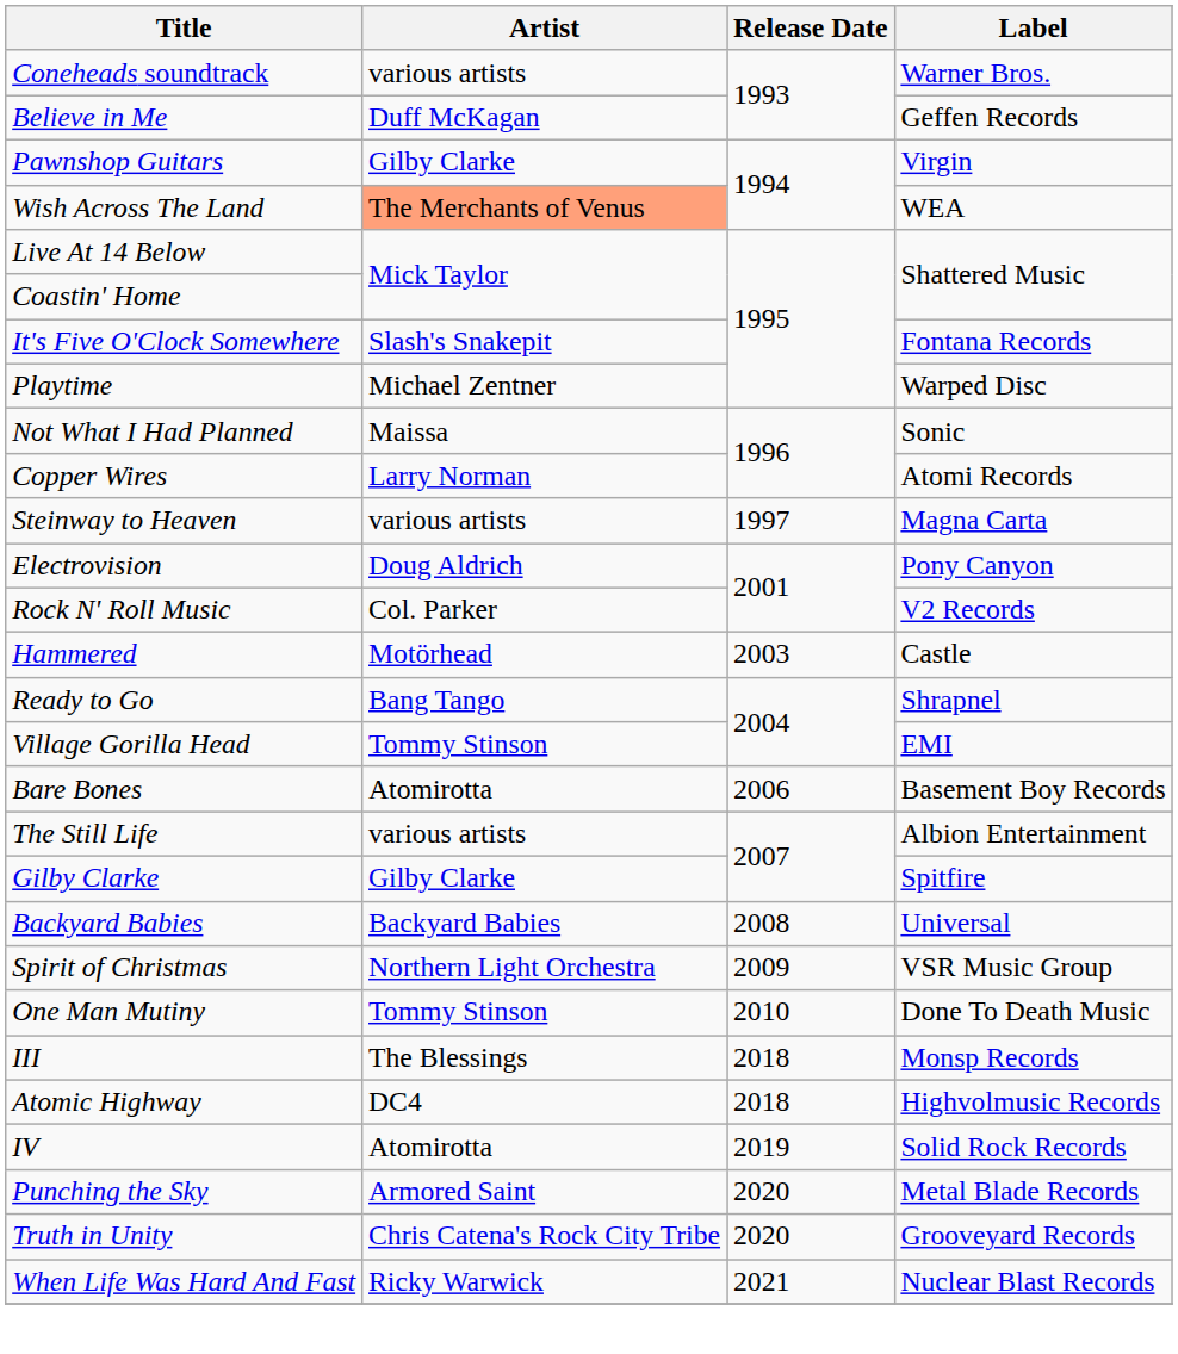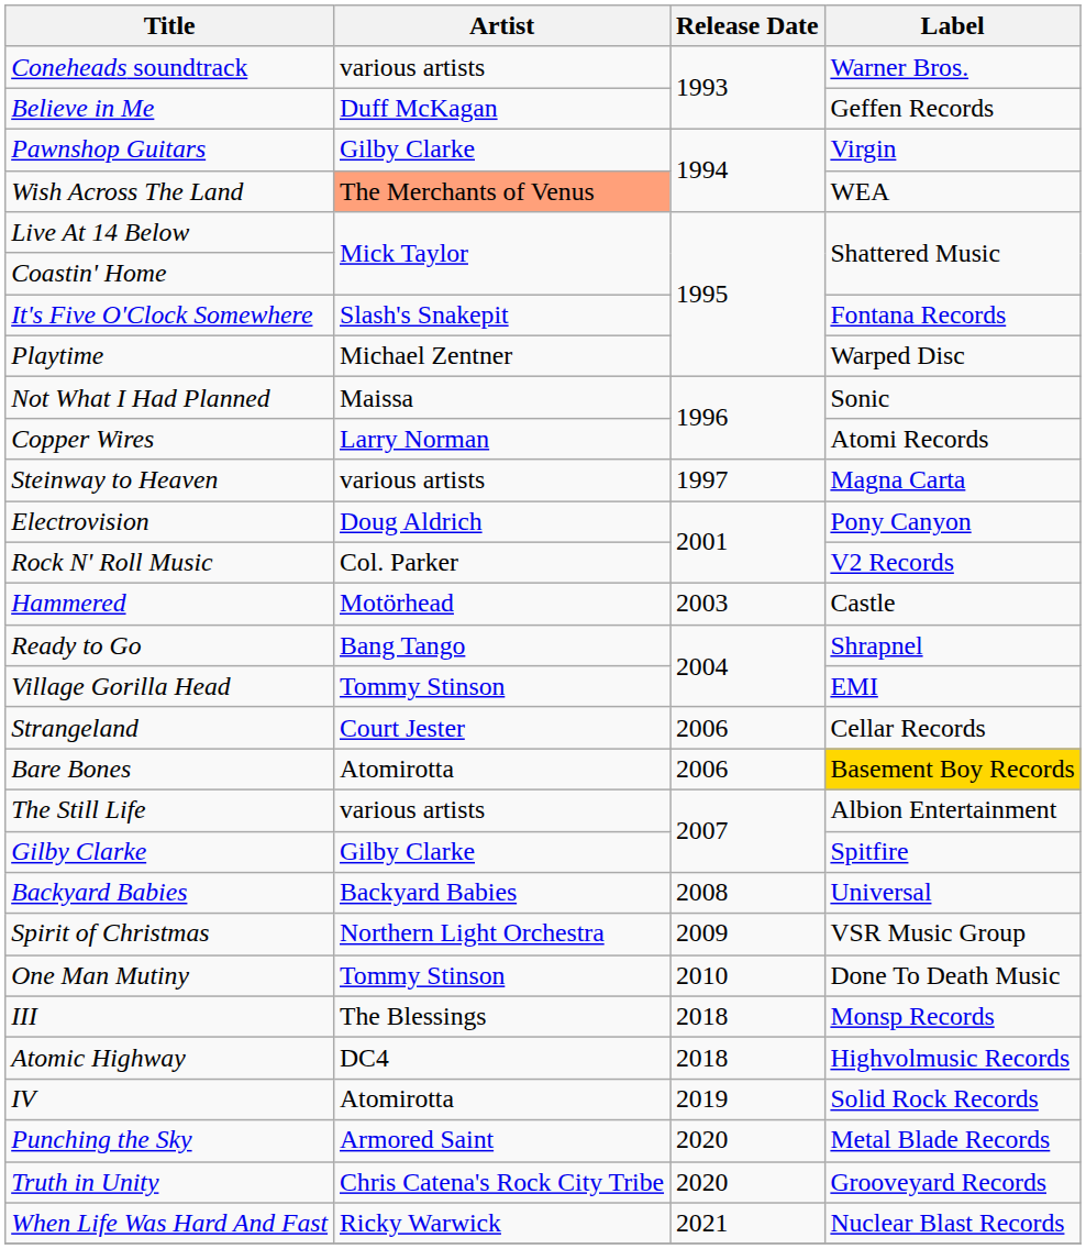 <table class="wikitable">
 <tr>
 <th>Title</th>
 <th>Artist</th>
 <th>Release Date</th>
 <th>Label</th>
 </tr>
 <tr>
 <td><a href='#'><em>Coneheads</em> soundtrack</a></td>
 <td>various artists</td>
 <td rowspan="2">1993</td>
 <td><a href='#'>Warner Bros.</a></td>
 </tr>
 <tr>
 <td><em><a href='#'>Believe in Me</a></em></td>
 <td><a href='#'>Duff McKagan</a></td>
 <td>Geffen Records</td>
 </tr>
 <tr>
 <td><em><a href='#'>Pawnshop Guitars</a></em></td>
 <td><a href='#'>Gilby Clarke</a></td>
 <td rowspan="2">1994</td>
 <td><a href='#'>Virgin</a></td>
 </tr>
 <tr>
 <td><em>Wish Across The Land</em></td>
 <td style="background: lightsalmon;">The Merchants of Venus</td>
 <td>WEA</td>
 </tr>
 <tr>
 <td><em>Live At 14 Below</em></td>
 <td rowspan="2"><a href='#'>Mick Taylor</a></td>
 <td rowspan="4">1995</td>
 <td rowspan="2">Shattered Music</td>
 </tr>
 <tr>
 <td><em>Coastin' Home</em></td>
 </tr>
 <tr>
 <td><em><a href='#'>It's Five O'Clock Somewhere</a></em></td>
 <td><a href='#'>Slash's Snakepit</a></td>
 <td><a href='#'>Fontana Records</a></td>
 </tr>
 <tr>
 <td><em>Playtime</em></td>
 <td>Michael Zentner</td>
 <td>Warped Disc</td>
 </tr>
 <tr>
 <td><em>Not What I Had Planned</em></td>
 <td>Maissa</td>
 <td rowspan="2">1996</td>
 <td>Sonic</td>
 </tr>
 <tr>
 <td><em>Copper Wires</em></td>
 <td><a href='#'>Larry Norman</a></td>
 <td>Atomi Records</td>
 </tr>
 <tr>
 <td><em>Steinway to Heaven</em></td>
 <td>various artists</td>
 <td>1997</td>
 <td><a href='#'>Magna Carta</a></td>
 </tr>
 <tr>
 <td><em>Electrovision</em></td>
 <td><a href='#'>Doug Aldrich</a></td>
 <td rowspan="2">2001</td>
 <td><a href='#'>Pony Canyon</a></td>
 </tr>
 <tr>
 <td><em>Rock N' Roll Music</em></td>
 <td>Col. Parker</td>
 <td><a href='#'>V2 Records</a></td>
 </tr>
 <tr>
 <td><em><a href='#'>Hammered</a></em></td>
 <td><a href='#'>Motörhead</a></td>
 <td>2003</td>
 <td>Castle</td>
 </tr>
 <tr>
 <td><em>Ready to Go</em></td>
 <td><a href='#'>Bang Tango</a></td>
 <td rowspan="2">2004</td>
 <td><a href='#'>Shrapnel</a></td>
 </tr>
 <tr>
 <td><em>Village Gorilla Head</em></td>
 <td><a href='#'>Tommy Stinson</a></td>
 <td><a href='#'>EMI</a></td>
 </tr>
 <tr>
+<td><em>Strangeland</em></td>
+<td><a href='#'>Court Jester</a></td>
+<td>2006</td>
+<td>Cellar Records</td>
+</tr>
+<tr>
 <td><em>Bare Bones</em></td>
 <td>Atomirotta</td>
 <td>2006</td>
-<td>Basement Boy Records</td>
+<td style="background: gold;">Basement Boy Records</td>
 </tr>
 <tr>
 <td><em>The Still Life</em></td>
 <td>various artists</td>
 <td rowspan="2">2007</td>
 <td>Albion Entertainment</td>
 </tr>
 <tr>
 <td><em><a href='#'>Gilby Clarke</a></em></td>
 <td><a href='#'>Gilby Clarke</a></td>
 <td><a href='#'>Spitfire</a></td>
 </tr>
 <tr>
 <td><em><a href='#'>Backyard Babies</a></em></td>
 <td><a href='#'>Backyard Babies</a></td>
 <td>2008</td>
 <td><a href='#'>Universal</a></td>
 </tr>
 <tr>
 <td><em>Spirit of Christmas</em></td>
 <td><a href='#'>Northern Light Orchestra</a></td>
 <td>2009</td>
 <td>VSR Music Group</td>
 </tr>
 <tr>
 <td><em>One Man Mutiny</em></td>
 <td><a href='#'>Tommy Stinson</a></td>
 <td>2010</td>
 <td>Done To Death Music</td>
 </tr>
 <tr>
 <td><em>III</em></td>
 <td>The Blessings</td>
 <td>2018</td>
 <td><a href='#'>Monsp Records</a></td>
 </tr>
 <tr>
 <td><em>Atomic Highway</em></td>
 <td>DC4</td>
 <td>2018</td>
 <td><a href='#'>Highvolmusic Records</a></td>
 </tr>
 <tr>
 <td><em>IV</em></td>
 <td>Atomirotta</td>
 <td>2019</td>
 <td><a href='#'>Solid Rock Records</a></td>
 </tr>
 <tr>
 <td><em><a href='#'>Punching the Sky</a></em></td>
 <td><a href='#'>Armored Saint</a></td>
 <td>2020</td>
 <td><a href='#'>Metal Blade Records</a></td>
 </tr>
 <tr>
 <td><em><a href='#'>Truth in Unity</a></em></td>
 <td><a href='#'>Chris Catena's Rock City Tribe</a></td>
 <td>2020</td>
 <td><a href='#'>Grooveyard Records</a></td>
 </tr>
 <tr>
 <td><em><a href='#'>When Life Was Hard And Fast</a></em></td>
 <td><a href='#'>Ricky Warwick</a></td>
 <td>2021</td>
 <td><a href='#'>Nuclear Blast Records</a></td>
 </tr>
 <tr>
 </tr>
 </table>
